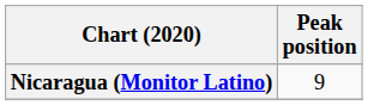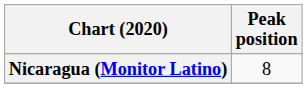 <table class="wikitable sortable plainrowheaders" style="text-align:center">
 <tr>
 <th scope="col">Chart (2020)</th>
 <th scope="col">Peak<br>position</th>
 </tr>
 <tr>
 </tr>
 <tr>
 <th scope="row">Nicaragua (<a href='#'>Monitor Latino</a>)</th>
-<td>9</td>
+<td>8</td>
 </tr>
 <tr>
 </tr>
 <tr>
 </tr>
 <tr>
 </tr>
 </table>
